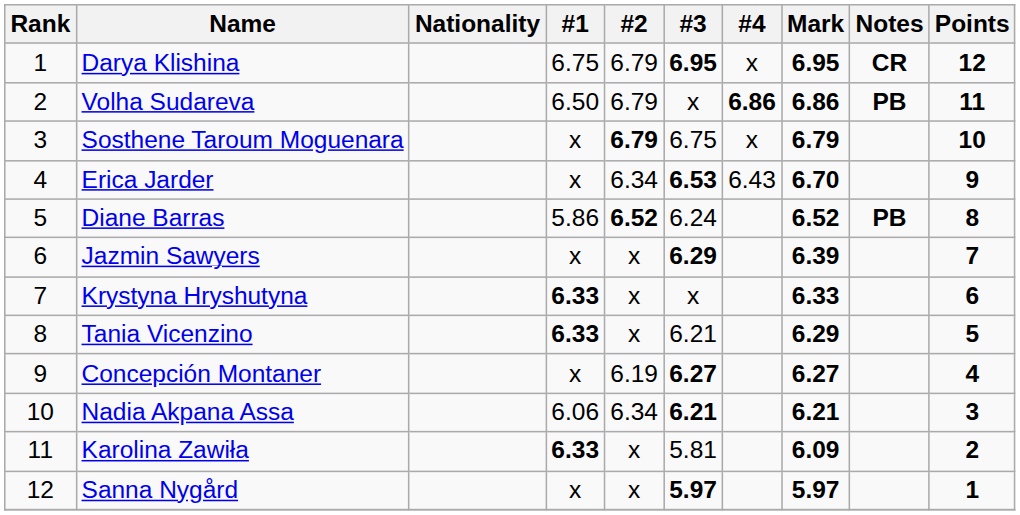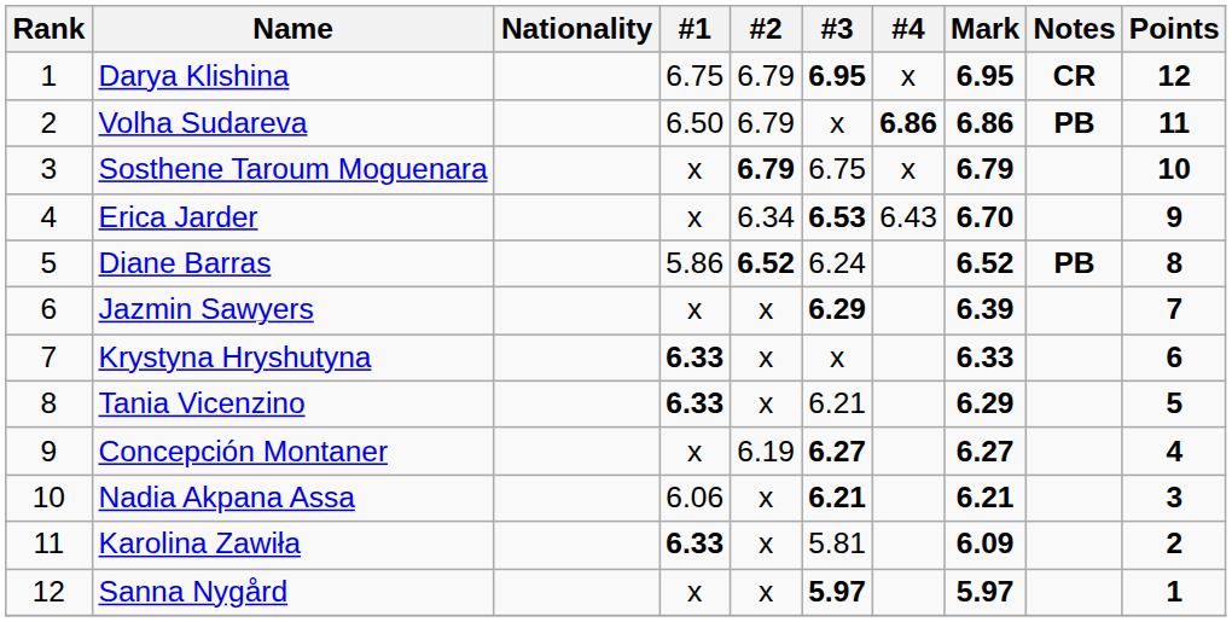 <table class="wikitable sortable" style="text-align:center">
 <tr>
 <th>Rank</th>
 <th>Name</th>
 <th>Nationality</th>
 <th>#1</th>
 <th>#2</th>
 <th>#3</th>
 <th>#4</th>
 <th>Mark</th>
 <th>Notes</th>
 <th>Points</th>
 </tr>
 <tr>
 <td>1</td>
 <td align=left><a href='#'>Darya Klishina</a></td>
 <td align=left></td>
 <td>6.75</td>
 <td>6.79</td>
 <td><strong>6.95</strong></td>
 <td>x</td>
 <td><strong>6.95</strong></td>
 <td><strong>CR </strong></td>
 <td><strong>12</strong></td>
 </tr>
 <tr>
 <td>2</td>
 <td align=left><a href='#'>Volha Sudareva</a></td>
 <td align=left></td>
 <td>6.50</td>
 <td>6.79</td>
 <td>x</td>
 <td><strong>6.86</strong></td>
 <td><strong>6.86</strong></td>
 <td><strong>PB </strong></td>
 <td><strong>11</strong></td>
 </tr>
 <tr>
 <td>3</td>
 <td align=left><a href='#'>Sosthene Taroum Moguenara</a></td>
 <td align=left></td>
 <td>x</td>
 <td><strong>6.79</strong></td>
 <td>6.75</td>
 <td>x</td>
 <td><strong>6.79</strong></td>
 <td></td>
 <td><strong>10</strong></td>
 </tr>
 <tr>
 <td>4</td>
 <td align=left><a href='#'>Erica Jarder</a></td>
 <td align=left></td>
 <td>x</td>
 <td>6.34</td>
 <td><strong>6.53</strong></td>
 <td>6.43</td>
 <td><strong>6.70</strong></td>
 <td></td>
 <td><strong>9</strong></td>
 </tr>
 <tr>
 <td>5</td>
 <td align=left><a href='#'>Diane Barras</a></td>
 <td align=left></td>
 <td>5.86</td>
 <td><strong>6.52</strong></td>
 <td>6.24</td>
 <td></td>
 <td><strong>6.52</strong></td>
 <td><strong>PB </strong></td>
 <td><strong>8</strong></td>
 </tr>
 <tr>
 <td>6</td>
 <td align=left><a href='#'>Jazmin Sawyers</a></td>
 <td align=left></td>
 <td>x</td>
 <td>x</td>
 <td><strong>6.29</strong></td>
 <td></td>
 <td><strong>6.39</strong></td>
 <td></td>
 <td><strong>7</strong></td>
 </tr>
 <tr>
 <td>7</td>
 <td align=left><a href='#'>Krystyna Hryshutyna</a></td>
 <td align=left></td>
 <td><strong>6.33</strong></td>
 <td>x</td>
 <td>x</td>
 <td></td>
 <td><strong>6.33</strong></td>
 <td></td>
 <td><strong>6</strong></td>
 </tr>
 <tr>
 <td>8</td>
 <td align=left><a href='#'>Tania Vicenzino</a></td>
 <td align=left></td>
 <td><strong>6.33</strong></td>
 <td>x</td>
 <td>6.21</td>
 <td></td>
 <td><strong>6.29</strong></td>
 <td></td>
 <td><strong>5</strong></td>
 </tr>
 <tr>
 <td>9</td>
 <td align=left><a href='#'>Concepción Montaner</a></td>
 <td align=left></td>
 <td>x</td>
 <td>6.19</td>
 <td><strong>6.27</strong></td>
 <td></td>
 <td><strong>6.27</strong></td>
 <td></td>
 <td><strong>4</strong></td>
 </tr>
 <tr>
 <td>10</td>
 <td align=left><a href='#'>Nadia Akpana Assa</a></td>
 <td align=left></td>
 <td>6.06</td>
-<td>6.34</td>
+<td>x</td>
 <td><strong>6.21</strong></td>
 <td></td>
 <td><strong>6.21</strong></td>
 <td></td>
 <td><strong>3</strong></td>
 </tr>
 <tr>
 <td>11</td>
 <td align=left><a href='#'>Karolina Zawiła</a></td>
 <td align=left></td>
 <td><strong>6.33</strong></td>
 <td>x</td>
 <td>5.81</td>
 <td></td>
 <td><strong>6.09</strong></td>
 <td></td>
 <td><strong>2</strong></td>
 </tr>
 <tr>
 <td>12</td>
 <td align=left><a href='#'>Sanna Nygård</a></td>
 <td align=left></td>
 <td>x</td>
 <td>x</td>
 <td><strong>5.97</strong></td>
 <td></td>
 <td><strong>5.97</strong></td>
 <td></td>
 <td><strong>1</strong></td>
 </tr>
 <tr>
 </tr>
 </table>
